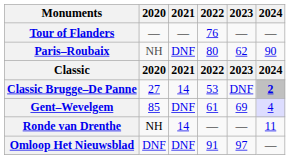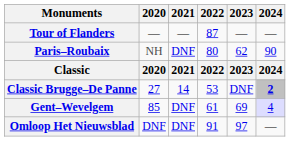 <table class="wikitable plainrowheaders">
 <tr style="background:#EEEEEE;">
 <th>Monuments</th>
 <th>2020</th>
 <th>2021</th>
 <th>2022</th>
 <th>2023</th>
 <th>2024</th>
 </tr>
 <tr style="text-align:center;">
 <th scope="row"><a href='#'>Tour of Flanders</a></th>
 <td>—</td>
 <td>—</td>
-<td><a href='#'>76</a></td>
+<td><a href='#'>87</a></td>
 <td>—</td>
 <td>—</td>
 </tr>
 <tr style="text-align:center;">
 <th scope="row"><a href='#'>Paris–Roubaix</a></th>
 <td style="color:#4d4d4d;" rowspan=1>NH</td>
 <td><a href='#'>DNF</a></td>
 <td><a href='#'>80</a></td>
 <td><a href='#'>62</a></td>
 <td><a href='#'>90</a></td>
 </tr>
 <tr style="background:#EEEEEE;">
 <th>Classic</th>
 <th>2020</th>
 <th>2021</th>
 <th>2022</th>
 <th>2023</th>
 <th>2024</th>
 </tr>
 <tr style="text-align:center;">
 <th scope="row"><a href='#'>Classic Brugge–De Panne</a></th>
 <td><a href='#'>27</a></td>
 <td><a href='#'>14</a></td>
 <td><a href='#'>53</a></td>
 <td><a href='#'>DNF</a></td>
 <td style="background:silver;"><a href='#'><strong>2</strong></a></td>
 </tr>
 <tr style="text-align:center;">
 <th scope="row"><a href='#'>Gent–Wevelgem</a></th>
 <td><a href='#'>85</a></td>
 <td><a href='#'>DNF</a></td>
 <td><a href='#'>61</a></td>
 <td><a href='#'>69</a></td>
 <td style="background:#ddf;"><a href='#'>4</a></td>
 </tr>
 <tr style="text-align:center;">
-<th scope="row"><a href='#'>Ronde van Drenthe</a></th>
-<td>NH</td>
-<td><a href='#'>14</a></td>
-<td>—</td>
-<td>—</td>
-<td><a href='#'>11</a></td>
-</tr>
-<tr style="text-align:center;">
 <th scope="row"><a href='#'>Omloop Het Nieuwsblad</a></th>
 <td><a href='#'>DNF</a></td>
 <td><a href='#'>DNF</a></td>
 <td><a href='#'>91</a></td>
 <td><a href='#'>97</a></td>
 <td>—</td>
 </tr>
 </table>
